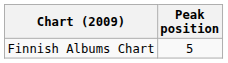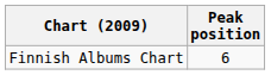 <table class="wikitable">
 <tr>
 <th>Chart (2009)</th>
 <th>Peak<br>position</th>
 </tr>
 <tr>
 <td>Finnish Albums Chart</td>
-<td align="center">5</td>
+<td align="center">6</td>
 </tr>
 </table>
